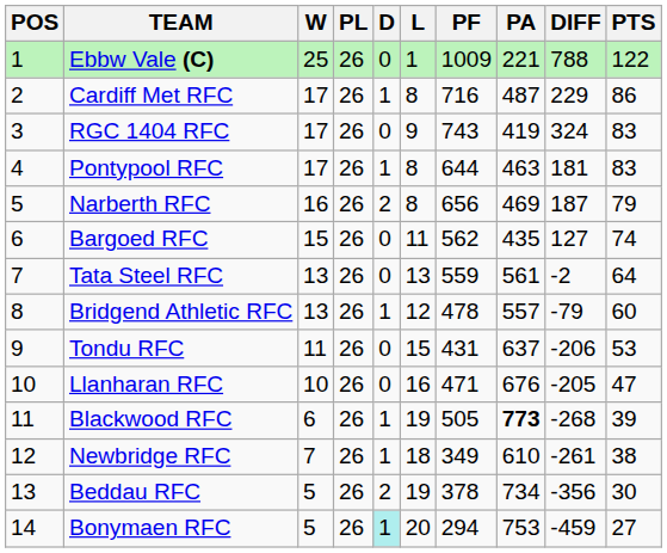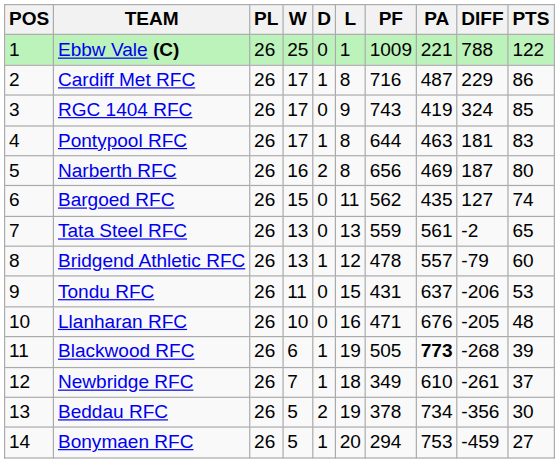 <table class="wikitable">
 <tr>
 <th>POS</th>
 <th>TEAM</th>
+<th>PL</th>
 <th>W</th>
-<th>PL</th>
 <th>D</th>
 <th>L</th>
 <th>PF</th>
 <th>PA</th>
 <th>DIFF</th>
 <th>PTS</th>
 </tr>
 <tr>
 <td style="background: #bcf3bb">1</td>
 <td style="background: #bcf3bb"><a href='#'>Ebbw Vale</a> <strong>(C)</strong></td>
+<td style="background: #bcf3bb">26</td>
 <td style="background: #bcf3bb">25</td>
-<td style="background: #bcf3bb">26</td>
 <td style="background: #bcf3bb">0</td>
 <td style="background: #bcf3bb">1</td>
 <td style="background: #bcf3bb">1009</td>
 <td style="background: #bcf3bb">221</td>
 <td style="background: #bcf3bb">788</td>
 <td style="background: #bcf3bb">122</td>
 </tr>
 <tr>
 <td>2</td>
 <td><a href='#'>Cardiff Met RFC</a></td>
+<td>26</td>
 <td>17</td>
-<td>26</td>
 <td>1</td>
 <td>8</td>
 <td>716</td>
 <td>487</td>
 <td>229</td>
 <td>86</td>
 </tr>
 <tr>
 <td>3</td>
 <td><a href='#'>RGC 1404 RFC</a></td>
+<td>26</td>
 <td>17</td>
-<td>26</td>
 <td>0</td>
 <td>9</td>
 <td>743</td>
 <td>419</td>
 <td>324</td>
-<td>83</td>
+<td>85</td>
 </tr>
 <tr>
 <td>4</td>
 <td><a href='#'>Pontypool RFC</a></td>
+<td>26</td>
 <td>17</td>
-<td>26</td>
 <td>1</td>
 <td>8</td>
 <td>644</td>
 <td>463</td>
 <td>181</td>
 <td>83</td>
 </tr>
 <tr>
 <td>5</td>
 <td><a href='#'>Narberth RFC</a></td>
+<td>26</td>
 <td>16</td>
-<td>26</td>
 <td>2</td>
 <td>8</td>
 <td>656</td>
 <td>469</td>
 <td>187</td>
-<td>79</td>
+<td>80</td>
 </tr>
 <tr>
 <td>6</td>
 <td><a href='#'>Bargoed RFC</a></td>
+<td>26</td>
 <td>15</td>
-<td>26</td>
 <td>0</td>
 <td>11</td>
 <td>562</td>
 <td>435</td>
 <td>127</td>
 <td>74</td>
 </tr>
 <tr>
 <td>7</td>
 <td><a href='#'>Tata Steel RFC</a></td>
+<td>26</td>
 <td>13</td>
-<td>26</td>
 <td>0</td>
 <td>13</td>
 <td>559</td>
 <td>561</td>
 <td>-2</td>
-<td>64</td>
+<td>65</td>
 </tr>
 <tr>
 <td>8</td>
 <td><a href='#'>Bridgend Athletic RFC</a></td>
+<td>26</td>
 <td>13</td>
-<td>26</td>
 <td>1</td>
 <td>12</td>
 <td>478</td>
 <td>557</td>
 <td>-79</td>
 <td>60</td>
 </tr>
 <tr>
 <td>9</td>
 <td><a href='#'>Tondu RFC</a></td>
+<td>26</td>
 <td>11</td>
-<td>26</td>
 <td>0</td>
 <td>15</td>
 <td>431</td>
 <td>637</td>
 <td>-206</td>
 <td>53</td>
 </tr>
 <tr>
 <td>10</td>
 <td><a href='#'>Llanharan RFC</a></td>
+<td>26</td>
 <td>10</td>
-<td>26</td>
 <td>0</td>
 <td>16</td>
 <td>471</td>
 <td>676</td>
 <td>-205</td>
-<td>47</td>
+<td>48</td>
 </tr>
 <tr>
 <td>11</td>
 <td><a href='#'>Blackwood RFC</a></td>
+<td>26</td>
 <td>6</td>
-<td>26</td>
 <td>1</td>
 <td>19</td>
 <td>505</td>
 <td><strong>773</strong></td>
 <td>-268</td>
 <td>39</td>
 </tr>
 <tr>
 <td>12</td>
 <td><a href='#'>Newbridge RFC</a></td>
+<td>26</td>
 <td>7</td>
-<td>26</td>
 <td>1</td>
 <td>18</td>
 <td>349</td>
 <td>610</td>
 <td>-261</td>
-<td>38</td>
+<td>37</td>
 </tr>
 <tr>
 <td>13</td>
 <td><a href='#'>Beddau RFC</a></td>
+<td>26</td>
 <td>5</td>
-<td>26</td>
 <td>2</td>
 <td>19</td>
 <td>378</td>
 <td>734</td>
 <td>-356</td>
 <td>30</td>
 </tr>
 <tr>
 <td>14</td>
 <td><a href='#'>Bonymaen RFC</a></td>
+<td>26</td>
 <td>5</td>
-<td>26</td>
-<td style="background: paleturquoise;">1</td>
+<td>1</td>
 <td>20</td>
 <td>294</td>
 <td>753</td>
 <td>-459</td>
 <td>27</td>
 </tr>
 </table>
